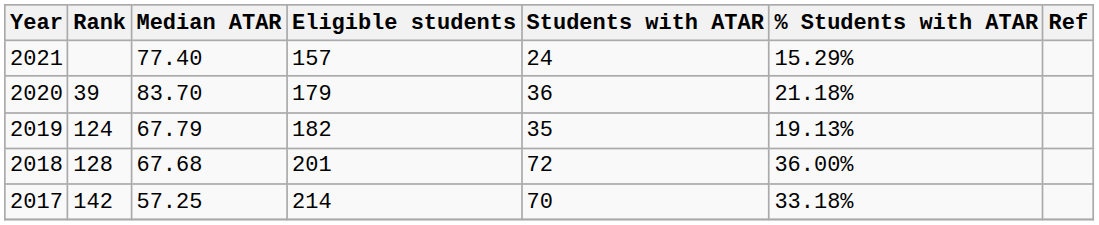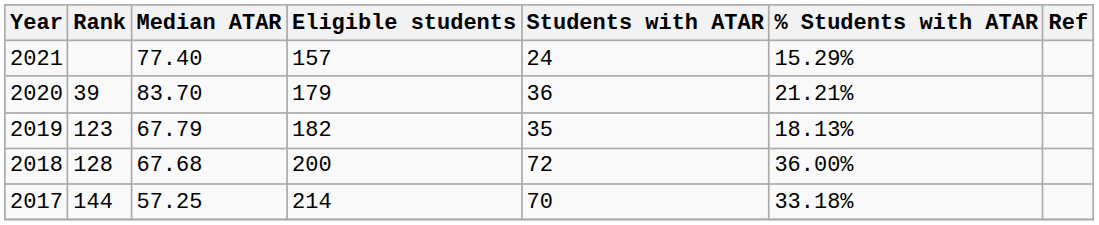 <table class="wikitable sortable">
 <tr>
 <th>Year</th>
 <th>Rank</th>
 <th>Median ATAR</th>
 <th>Eligible students</th>
 <th>Students with ATAR</th>
 <th>% Students with ATAR</th>
 <th>Ref</th>
 </tr>
 <tr>
 <td>2021</td>
 <td></td>
 <td>77.40</td>
 <td>157</td>
 <td>24</td>
 <td>15.29%</td>
 <td></td>
 </tr>
 <tr>
 <td>2020</td>
 <td>39</td>
 <td>83.70</td>
 <td>179</td>
 <td>36</td>
-<td>21.18%</td>
+<td>21.21%</td>
 <td></td>
 </tr>
 <tr>
 <td>2019</td>
-<td>124</td>
+<td>123</td>
 <td>67.79</td>
 <td>182</td>
 <td>35</td>
-<td>19.13%</td>
+<td>18.13%</td>
 <td></td>
 </tr>
 <tr>
 <td>2018</td>
 <td>128</td>
 <td>67.68</td>
-<td>201</td>
+<td>200</td>
 <td>72</td>
 <td>36.00%</td>
 <td></td>
 </tr>
 <tr>
 <td>2017</td>
-<td>142</td>
+<td>144</td>
 <td>57.25</td>
 <td>214</td>
 <td>70</td>
 <td>33.18%</td>
 <td></td>
 </tr>
 <tr>
 </tr>
 </table>
